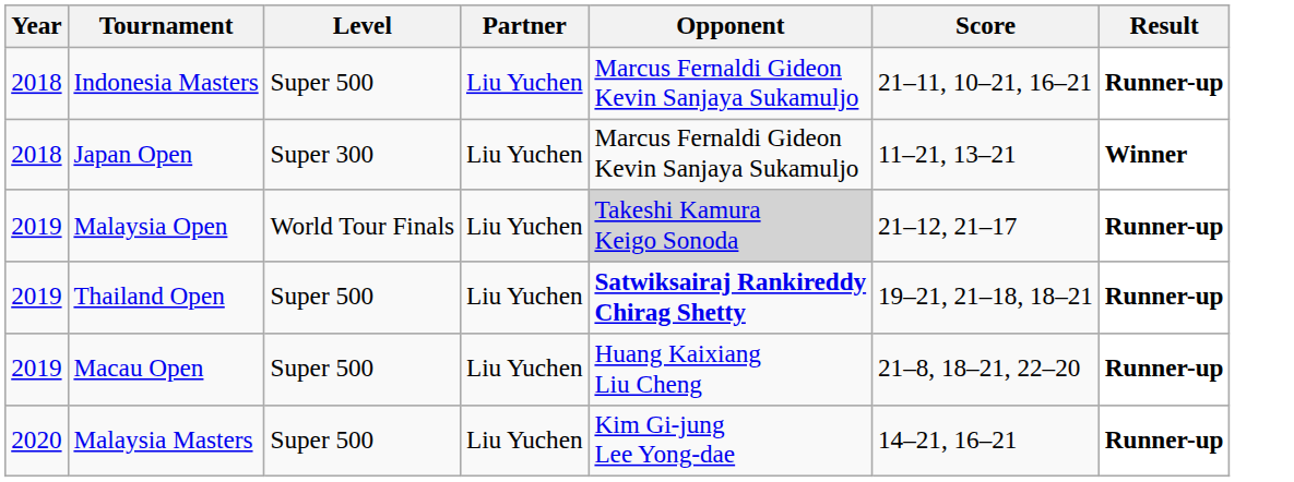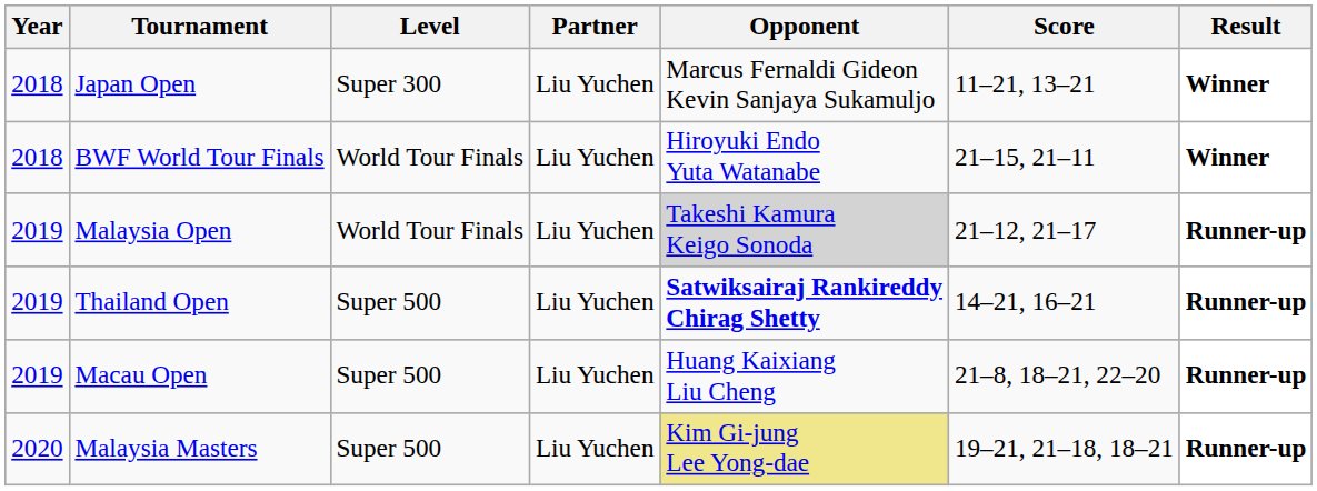 <table class="sortable wikitable" style="font-size: 90%;">
 <tr>
 <th>Year</th>
 <th>Tournament</th>
 <th>Level</th>
 <th>Partner</th>
 <th>Opponent</th>
 <th>Score</th>
 <th>Result</th>
 </tr>
 <tr>
 <td align="center"><a href='#'>2018</a></td>
-<td align="left"><a href='#'>Indonesia Masters</a></td>
-<td align="left">Super 500</td>
-<td align="left"> <a href='#'>Liu Yuchen</a></td>
-<td align="left"> <a href='#'>Marcus Fernaldi Gideon</a><br> <a href='#'>Kevin Sanjaya Sukamuljo</a></td>
-<td align="left">21–11, 10–21, 16–21</td>
-<td style="text-align:left; background:white"> <strong>Runner-up</strong></td>
-</tr>
-<tr>
-<td align="center"><a href='#'>2018</a></td>
 <td align="left"><a href='#'>Japan Open</a></td>
 <td align="left">Super 300</td>
 <td align="left"> Liu Yuchen</td>
 <td align="left"> Marcus Fernaldi Gideon<br> Kevin Sanjaya Sukamuljo</td>
 <td align="left">11–21, 13–21</td>
+<td style="text-align:left; background:white"> <strong>Winner</strong></td>
+</tr>
+<tr>
+<td align="center"><a href='#'>2018</a></td>
+<td align="left"><a href='#'>BWF World Tour Finals</a></td>
+<td align="left">World Tour Finals</td>
+<td align="left"> Liu Yuchen</td>
+<td align="left"> <a href='#'>Hiroyuki Endo</a><br> <a href='#'>Yuta Watanabe</a></td>
+<td align="left">21–15, 21–11</td>
 <td style="text-align:left; background:white"> <strong>Winner</strong></td>
 </tr>
 <tr>
 <td align="center"><a href='#'>2019</a></td>
 <td align="left"><a href='#'>Malaysia Open</a></td>
 <td align="left">World Tour Finals</td>
 <td align="left"> Liu Yuchen</td>
 <td align="left" style="background: lightgrey;"> <a href='#'>Takeshi Kamura</a><br> <a href='#'>Keigo Sonoda</a></td>
 <td align="left">21–12, 21–17</td>
 <td style="text-align:left; background:white"> <strong>Runner-up</strong></td>
 </tr>
 <tr>
 <td align="center"><a href='#'>2019</a></td>
 <td align="left"><a href='#'>Thailand Open</a></td>
 <td align="left">Super 500</td>
 <td align="left"> Liu Yuchen</td>
 <td align="left"><strong> <a href='#'>Satwiksairaj Rankireddy</a><br> <a href='#'>Chirag Shetty</a></strong></td>
-<td align="left">19–21, 21–18, 18–21</td>
+<td align="left">14–21, 16–21</td>
 <td style="text-align:left; background:white"> <strong>Runner-up</strong></td>
 </tr>
 <tr>
 <td align="center"><a href='#'>2019</a></td>
 <td align="left"><a href='#'>Macau Open</a></td>
 <td align="left">Super 500</td>
 <td align="left"> Liu Yuchen</td>
 <td align="left"> <a href='#'>Huang Kaixiang</a><br> <a href='#'>Liu Cheng</a></td>
 <td align="left">21–8, 18–21, 22–20</td>
 <td style="text-align:left; background:white"> <strong>Runner-up</strong></td>
 </tr>
 <tr>
 <td align="center"><a href='#'>2020</a></td>
 <td align="left"><a href='#'>Malaysia Masters</a></td>
 <td align="left">Super 500</td>
 <td align="left"> Liu Yuchen</td>
-<td align="left"> <a href='#'>Kim Gi-jung</a><br> <a href='#'>Lee Yong-dae</a></td>
-<td align="left">14–21, 16–21</td>
+<td align="left" style="background: khaki;"> <a href='#'>Kim Gi-jung</a><br> <a href='#'>Lee Yong-dae</a></td>
+<td align="left">19–21, 21–18, 18–21</td>
 <td style="text-align:left; background:white"> <strong>Runner-up</strong></td>
 </tr>
 </table>
